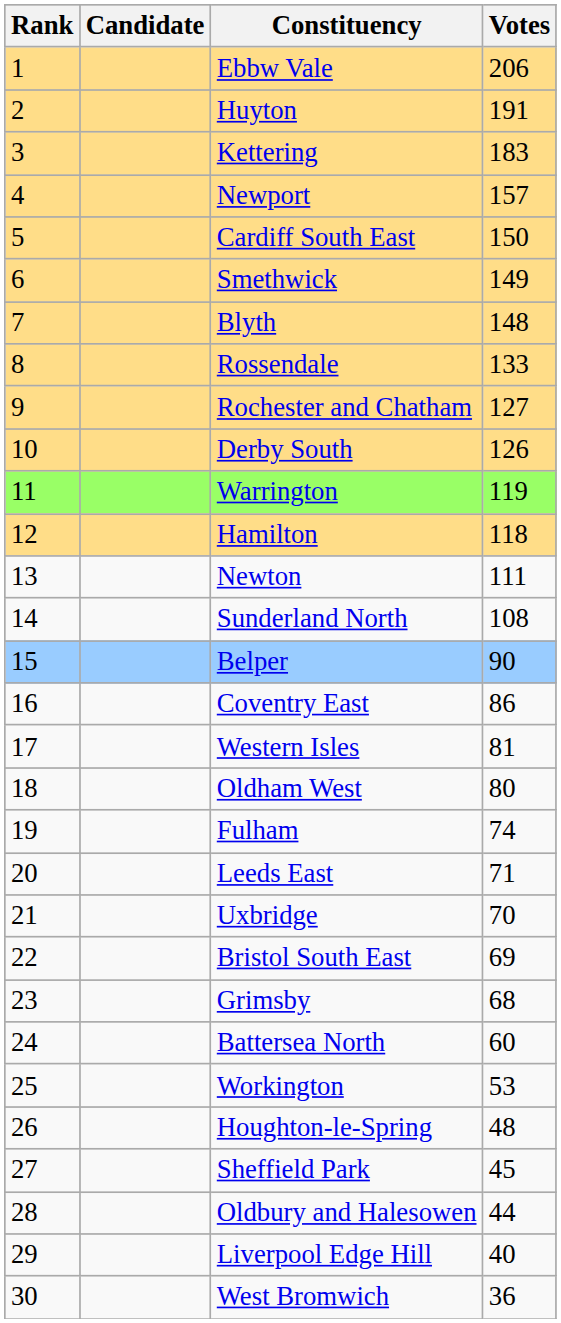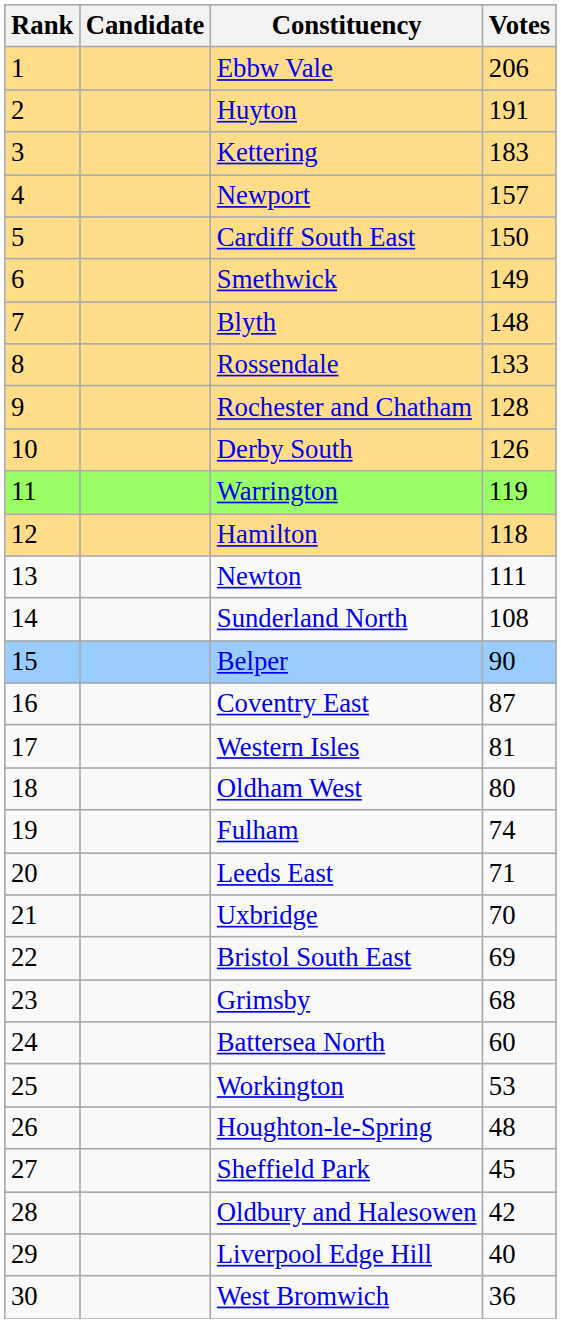 <table class="wikitable sortable">
 <tr>
 <th>Rank<br></th>
 <th>Candidate<br></th>
 <th>Constituency<br></th>
 <th>Votes<br></th>
 </tr>
 <tr bgcolor=ffdd88>
 <td>1</td>
 <td></td>
 <td><a href='#'>Ebbw Vale</a></td>
 <td>206</td>
 </tr>
 <tr bgcolor=ffdd88>
 <td>2</td>
 <td></td>
 <td><a href='#'>Huyton</a></td>
 <td>191</td>
 </tr>
 <tr bgcolor=ffdd88>
 <td>3</td>
 <td></td>
 <td><a href='#'>Kettering</a></td>
 <td>183</td>
 </tr>
 <tr bgcolor=ffdd88>
 <td>4</td>
 <td></td>
 <td><a href='#'>Newport</a></td>
 <td>157</td>
 </tr>
 <tr bgcolor=ffdd88>
 <td>5</td>
 <td></td>
 <td><a href='#'>Cardiff South East</a></td>
 <td>150</td>
 </tr>
 <tr bgcolor=ffdd88>
 <td>6</td>
 <td></td>
 <td><a href='#'>Smethwick</a></td>
 <td>149</td>
 </tr>
 <tr bgcolor=ffdd88>
 <td>7</td>
 <td></td>
 <td><a href='#'>Blyth</a></td>
 <td>148</td>
 </tr>
 <tr bgcolor=ffdd88>
 <td>8</td>
 <td></td>
 <td><a href='#'>Rossendale</a></td>
 <td>133</td>
 </tr>
 <tr bgcolor=ffdd88>
 <td>9</td>
 <td></td>
 <td><a href='#'>Rochester and Chatham</a></td>
-<td>127</td>
+<td>128</td>
 </tr>
 <tr bgcolor=ffdd88>
 <td>10</td>
 <td></td>
 <td><a href='#'>Derby South</a></td>
 <td>126</td>
 </tr>
 <tr bgcolor=99ff66>
 <td>11</td>
 <td></td>
 <td><a href='#'>Warrington</a></td>
 <td>119</td>
 </tr>
 <tr bgcolor=ffdd88>
 <td>12</td>
 <td></td>
 <td><a href='#'>Hamilton</a></td>
 <td>118</td>
 </tr>
 <tr>
 <td>13</td>
 <td></td>
 <td><a href='#'>Newton</a></td>
 <td>111</td>
 </tr>
 <tr>
 <td>14</td>
 <td></td>
 <td><a href='#'>Sunderland North</a></td>
 <td>108</td>
 </tr>
 <tr bgcolor=99ccff>
 <td>15</td>
 <td></td>
 <td><a href='#'>Belper</a></td>
 <td>90</td>
 </tr>
 <tr>
 <td>16</td>
 <td></td>
 <td><a href='#'>Coventry East</a></td>
-<td>86</td>
+<td>87</td>
 </tr>
 <tr>
 <td>17</td>
 <td></td>
 <td><a href='#'>Western Isles</a></td>
 <td>81</td>
 </tr>
 <tr>
 <td>18</td>
 <td></td>
 <td><a href='#'>Oldham West</a></td>
 <td>80</td>
 </tr>
 <tr>
 <td>19</td>
 <td></td>
 <td><a href='#'>Fulham</a></td>
 <td>74</td>
 </tr>
 <tr>
 <td>20</td>
 <td></td>
 <td><a href='#'>Leeds East</a></td>
 <td>71</td>
 </tr>
 <tr>
 <td>21</td>
 <td></td>
 <td><a href='#'>Uxbridge</a></td>
 <td>70</td>
 </tr>
 <tr>
 <td>22</td>
 <td></td>
 <td><a href='#'>Bristol South East</a></td>
 <td>69</td>
 </tr>
 <tr>
 <td>23</td>
 <td></td>
 <td><a href='#'>Grimsby</a></td>
 <td>68</td>
 </tr>
 <tr>
 <td>24</td>
 <td></td>
 <td><a href='#'>Battersea North</a></td>
 <td>60</td>
 </tr>
 <tr>
 <td>25</td>
 <td></td>
 <td><a href='#'>Workington</a></td>
 <td>53</td>
 </tr>
 <tr>
 <td>26</td>
 <td></td>
 <td><a href='#'>Houghton-le-Spring</a></td>
 <td>48</td>
 </tr>
 <tr>
 <td>27</td>
 <td></td>
 <td><a href='#'>Sheffield Park</a></td>
 <td>45</td>
 </tr>
 <tr>
 <td>28</td>
 <td></td>
 <td><a href='#'>Oldbury and Halesowen</a></td>
-<td>44</td>
+<td>42</td>
 </tr>
 <tr>
 <td>29</td>
 <td></td>
 <td><a href='#'>Liverpool Edge Hill</a></td>
 <td>40</td>
 </tr>
 <tr>
 <td>30</td>
 <td></td>
 <td><a href='#'>West Bromwich</a></td>
 <td>36</td>
 </tr>
 </table>
